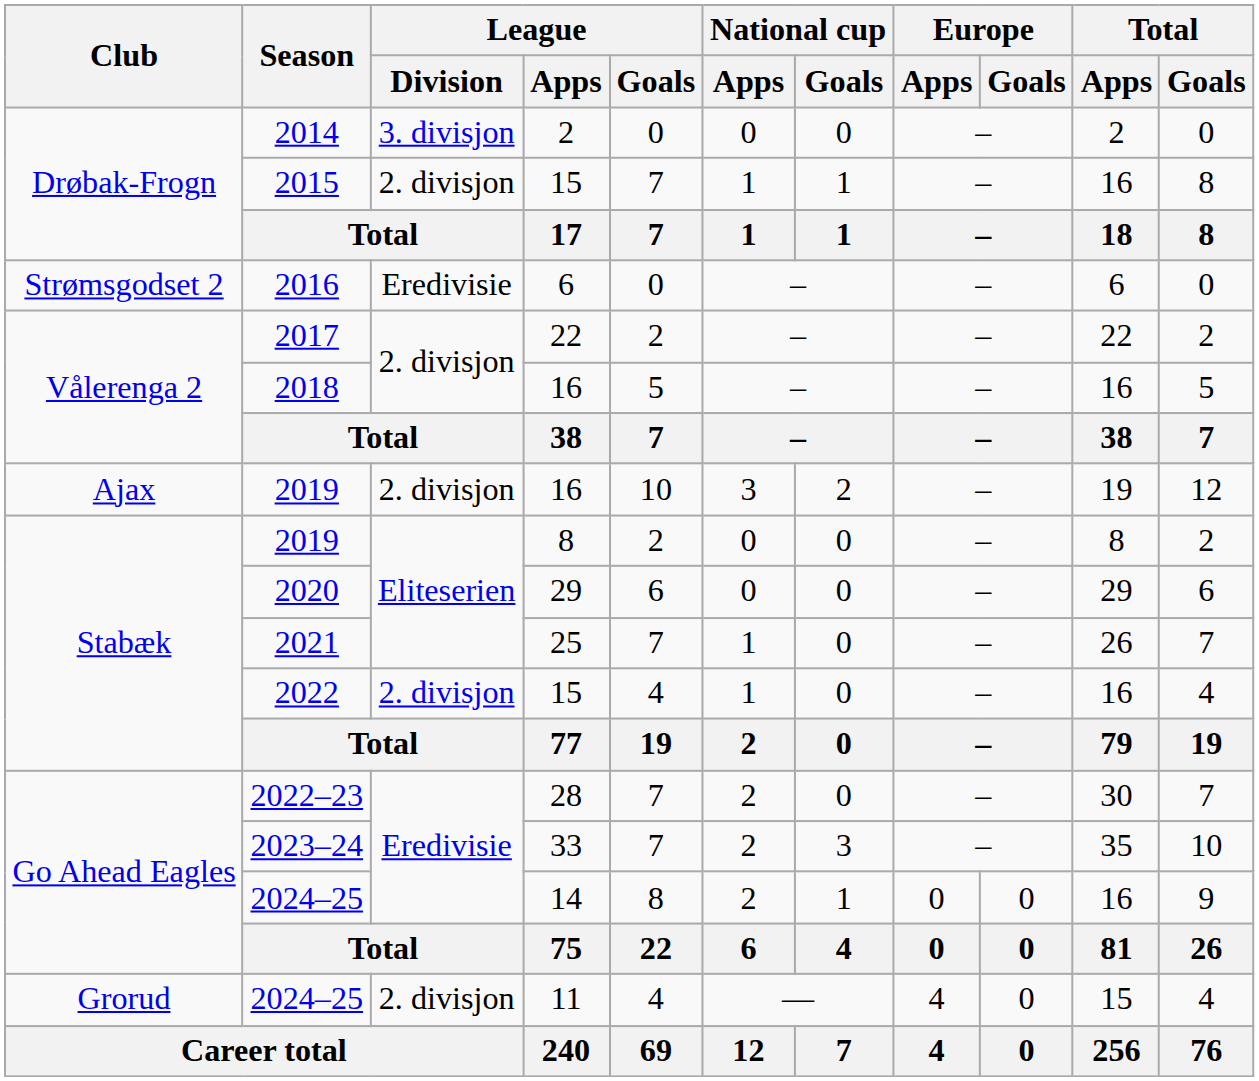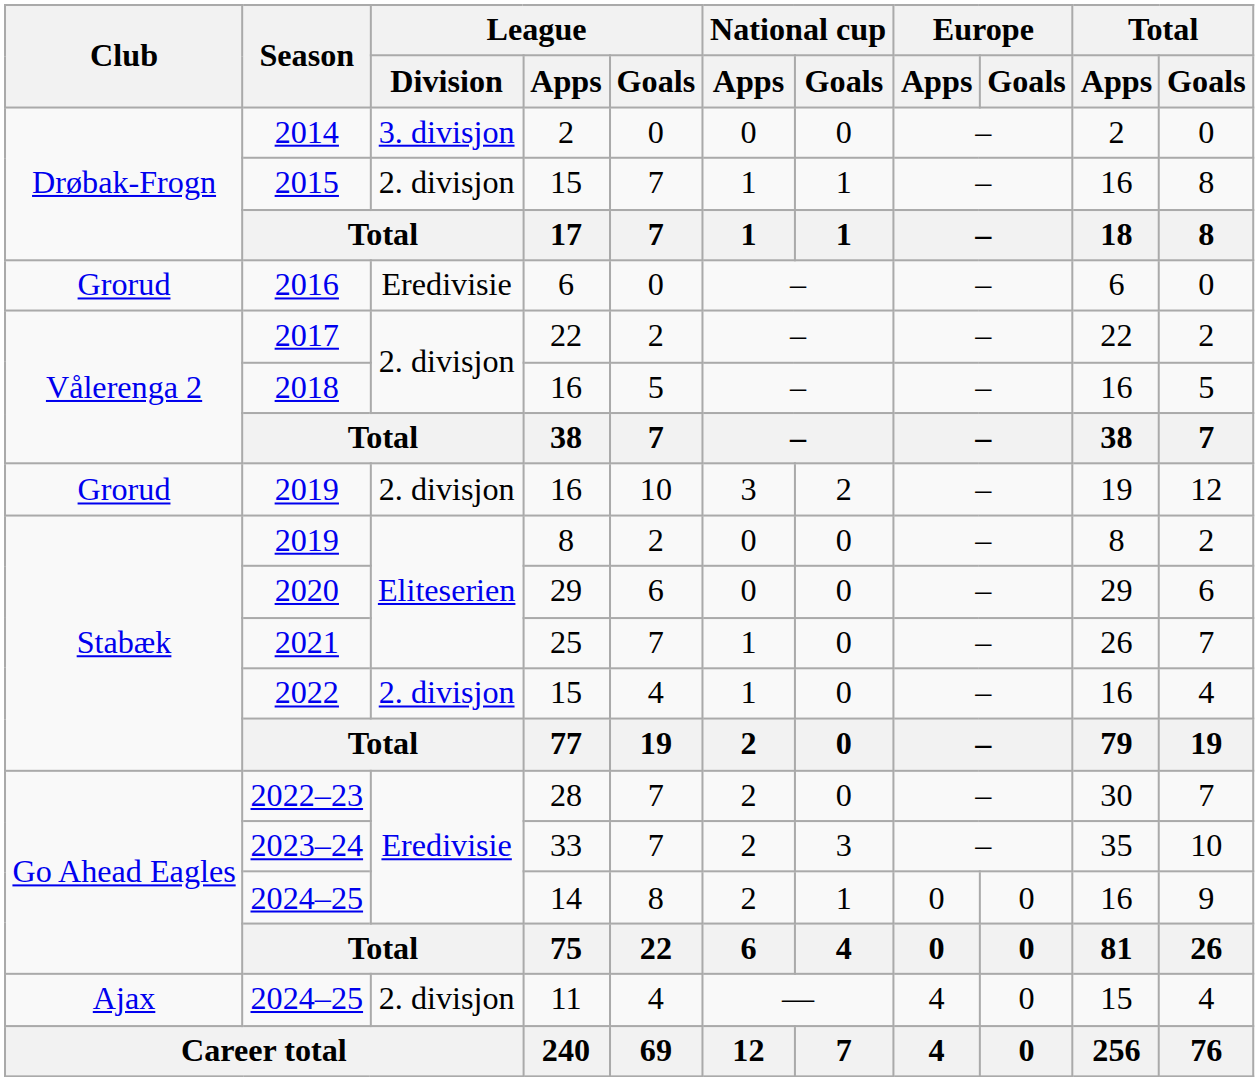 <table class="wikitable" style="text-align: center;">
 <tr>
 <th rowspan="2">Club</th>
 <th rowspan="2">Season</th>
 <th colspan="3">League</th>
 <th colspan="2">National cup</th>
 <th colspan="2">Europe</th>
 <th colspan="2">Total</th>
 </tr>
 <tr>
 <th>Division</th>
 <th>Apps</th>
 <th>Goals</th>
 <th>Apps</th>
 <th>Goals</th>
 <th>Apps</th>
 <th>Goals</th>
 <th>Apps</th>
 <th>Goals</th>
 </tr>
 <tr>
 <td rowspan="3"><a href='#'>Drøbak-Frogn</a></td>
 <td><a href='#'>2014</a></td>
 <td><a href='#'>3. divisjon</a></td>
 <td>2</td>
 <td>0</td>
 <td>0</td>
 <td>0</td>
 <td colspan="2">–</td>
 <td>2</td>
 <td>0</td>
 </tr>
 <tr>
 <td><a href='#'>2015</a></td>
 <td>2. divisjon</td>
 <td>15</td>
 <td>7</td>
 <td>1</td>
 <td>1</td>
 <td colspan="2">–</td>
 <td>16</td>
 <td>8</td>
 </tr>
 <tr>
 <th colspan="2">Total</th>
 <th>17</th>
 <th>7</th>
 <th>1</th>
 <th>1</th>
 <th colspan="2">–</th>
 <th>18</th>
 <th>8</th>
 </tr>
 <tr>
-<td><a href='#'>Strømsgodset 2</a></td>
+<td><a href='#'>Grorud</a></td>
 <td><a href='#'>2016</a></td>
 <td>Eredivisie</td>
 <td>6</td>
 <td>0</td>
 <td colspan="2">–</td>
 <td colspan="2">–</td>
 <td>6</td>
 <td>0</td>
 </tr>
 <tr>
 <td rowspan="3"><a href='#'>Vålerenga 2</a></td>
 <td><a href='#'>2017</a></td>
 <td rowspan="2">2. divisjon</td>
 <td>22</td>
 <td>2</td>
 <td colspan="2">–</td>
 <td colspan="2">–</td>
 <td>22</td>
 <td>2</td>
 </tr>
 <tr>
 <td><a href='#'>2018</a></td>
 <td>16</td>
 <td>5</td>
 <td colspan="2">–</td>
 <td colspan="2">–</td>
 <td>16</td>
 <td>5</td>
 </tr>
 <tr>
 <th colspan="2">Total</th>
 <th>38</th>
 <th>7</th>
 <th colspan="2">–</th>
 <th colspan="2">–</th>
 <th>38</th>
 <th>7</th>
 </tr>
 <tr>
-<td><a href='#'>Ajax</a></td>
+<td><a href='#'>Grorud</a></td>
 <td><a href='#'>2019</a></td>
 <td>2. divisjon</td>
 <td>16</td>
 <td>10</td>
 <td>3</td>
 <td>2</td>
 <td colspan="2">–</td>
 <td>19</td>
 <td>12</td>
 </tr>
 <tr>
 <td rowspan="5"><a href='#'>Stabæk</a></td>
 <td><a href='#'>2019</a></td>
 <td rowspan="3"><a href='#'>Eliteserien</a></td>
 <td>8</td>
 <td>2</td>
 <td>0</td>
 <td>0</td>
 <td colspan="2">–</td>
 <td>8</td>
 <td>2</td>
 </tr>
 <tr>
 <td><a href='#'>2020</a></td>
 <td>29</td>
 <td>6</td>
 <td>0</td>
 <td>0</td>
 <td colspan="2">–</td>
 <td>29</td>
 <td>6</td>
 </tr>
 <tr>
 <td><a href='#'>2021</a></td>
 <td>25</td>
 <td>7</td>
 <td>1</td>
 <td>0</td>
 <td colspan="2">–</td>
 <td>26</td>
 <td>7</td>
 </tr>
 <tr>
 <td><a href='#'>2022</a></td>
 <td><a href='#'>2. divisjon</a></td>
 <td>15</td>
 <td>4</td>
 <td>1</td>
 <td>0</td>
 <td colspan="2">–</td>
 <td>16</td>
 <td>4</td>
 </tr>
 <tr>
 <th colspan="2">Total</th>
 <th>77</th>
 <th>19</th>
 <th>2</th>
 <th>0</th>
 <th colspan="2">–</th>
 <th>79</th>
 <th>19</th>
 </tr>
 <tr>
 <td rowspan="4"><a href='#'>Go Ahead Eagles</a></td>
 <td><a href='#'>2022–23</a></td>
 <td rowspan="3"><a href='#'>Eredivisie</a></td>
 <td>28</td>
 <td>7</td>
 <td>2</td>
 <td>0</td>
 <td colspan="2">–</td>
 <td>30</td>
 <td>7</td>
 </tr>
 <tr>
 <td><a href='#'>2023–24</a></td>
 <td>33</td>
 <td>7</td>
 <td>2</td>
 <td>3</td>
 <td colspan="2">–</td>
 <td>35</td>
 <td>10</td>
 </tr>
 <tr>
 <td><a href='#'>2024–25</a></td>
 <td>14</td>
 <td>8</td>
 <td>2</td>
 <td>1</td>
 <td>0</td>
 <td>0</td>
 <td>16</td>
 <td>9</td>
 </tr>
 <tr>
 <th colspan="2">Total</th>
 <th>75</th>
 <th>22</th>
 <th>6</th>
 <th>4</th>
 <th>0</th>
 <th>0</th>
 <th>81</th>
 <th>26</th>
 </tr>
 <tr>
-<td><a href='#'>Grorud</a></td>
+<td><a href='#'>Ajax</a></td>
 <td><a href='#'>2024–25</a></td>
 <td>2. divisjon</td>
 <td>11</td>
 <td>4</td>
 <td colspan="2">—</td>
 <td>4</td>
 <td>0</td>
 <td>15</td>
 <td>4</td>
 </tr>
 <tr>
 <th colspan="3">Career total</th>
 <th>240</th>
 <th>69</th>
 <th>12</th>
 <th>7</th>
 <th>4</th>
 <th>0</th>
 <th>256</th>
 <th>76</th>
 </tr>
 </table>
